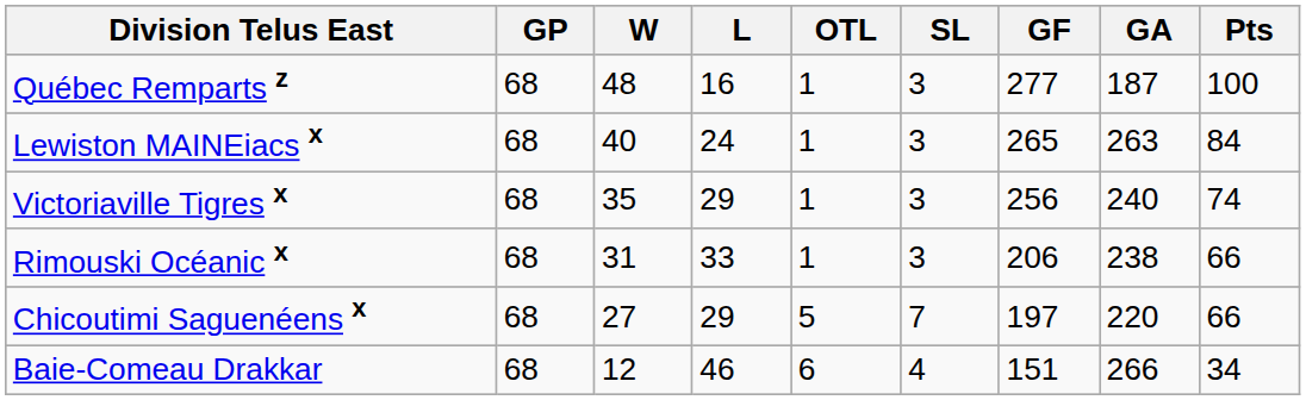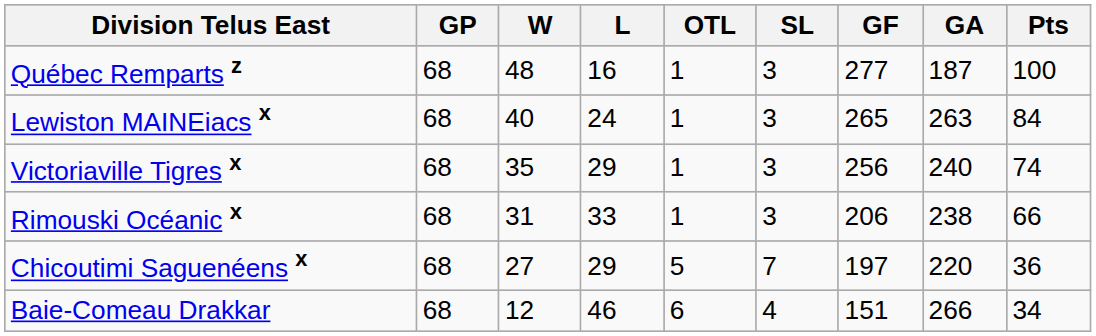 <table class="wikitable" style="width: 75%">
 <tr>
 <th width=25%>Division Telus East</th>
 <th width=5%>GP</th>
 <th width=5%>W</th>
 <th width=5%>L</th>
 <th width=5%>OTL</th>
 <th width=5%>SL</th>
 <th width=5%>GF</th>
 <th width=5%>GA</th>
 <th width=5%>Pts</th>
 </tr>
 <tr>
 <td><a href='#'>Québec Remparts</a> <sup><strong>z</strong></sup></td>
 <td>68</td>
 <td>48</td>
 <td>16</td>
 <td>1</td>
 <td>3</td>
 <td>277</td>
 <td>187</td>
 <td>100</td>
 </tr>
 <tr>
 <td><a href='#'>Lewiston MAINEiacs</a> <sup><strong>x</strong></sup></td>
 <td>68</td>
 <td>40</td>
 <td>24</td>
 <td>1</td>
 <td>3</td>
 <td>265</td>
 <td>263</td>
 <td>84</td>
 </tr>
 <tr>
 <td><a href='#'>Victoriaville Tigres</a> <sup><strong>x</strong></sup></td>
 <td>68</td>
 <td>35</td>
 <td>29</td>
 <td>1</td>
 <td>3</td>
 <td>256</td>
 <td>240</td>
 <td>74</td>
 </tr>
 <tr>
 <td><a href='#'>Rimouski Océanic</a> <sup><strong>x</strong></sup></td>
 <td>68</td>
 <td>31</td>
 <td>33</td>
 <td>1</td>
 <td>3</td>
 <td>206</td>
 <td>238</td>
 <td>66</td>
 </tr>
 <tr>
 <td><a href='#'>Chicoutimi Saguenéens</a> <sup><strong>x</strong></sup></td>
 <td>68</td>
 <td>27</td>
 <td>29</td>
 <td>5</td>
 <td>7</td>
 <td>197</td>
 <td>220</td>
-<td>66</td>
+<td>36</td>
 </tr>
 <tr>
 <td><a href='#'>Baie-Comeau Drakkar</a></td>
 <td>68</td>
 <td>12</td>
 <td>46</td>
 <td>6</td>
 <td>4</td>
 <td>151</td>
 <td>266</td>
 <td>34</td>
 </tr>
 </table>
